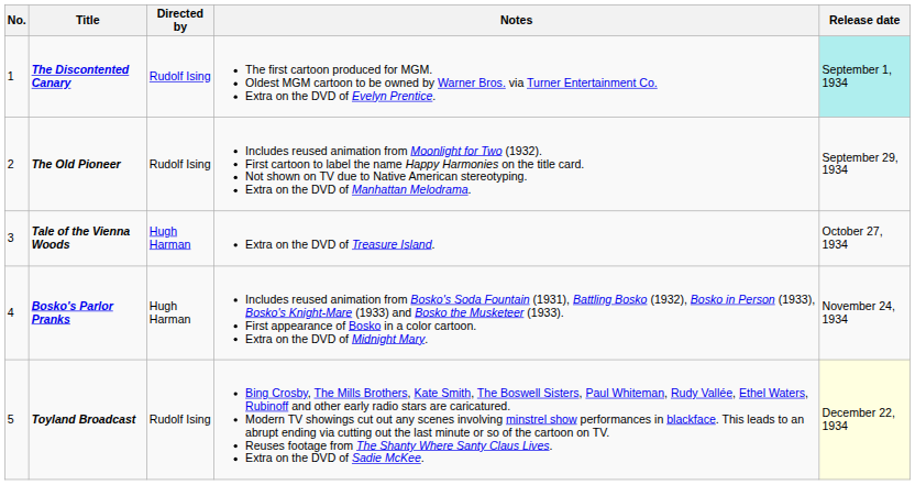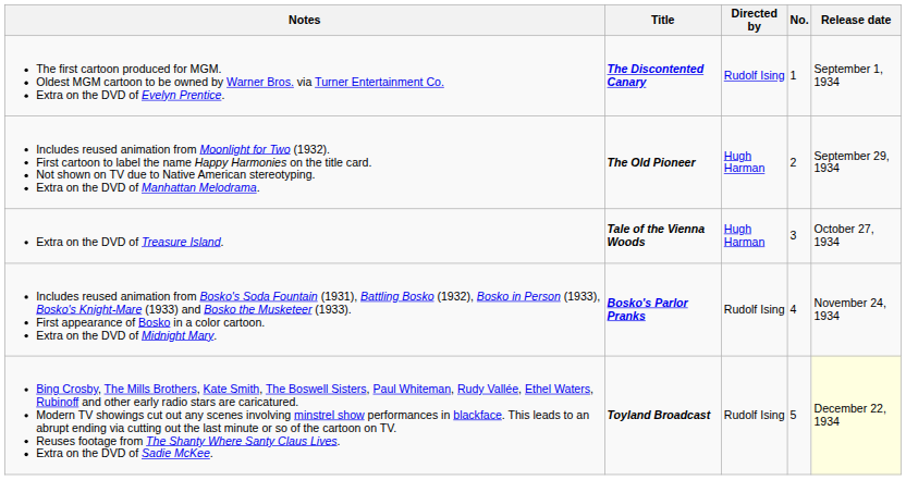 <table class="wikitable">
 <tr>
-<th>No.</th>
+<th>Notes</th>
 <th>Title</th>
 <th>Directed by</th>
-<th>Notes</th>
+<th>No.</th>
 <th>Release date</th>
 </tr>
 <tr>
-<td>1</td>
+<td><br><ul><li>The first cartoon produced for MGM.</li><li>Oldest MGM cartoon to be owned by <a href='#'>Warner Bros.</a> via <a href='#'>Turner Entertainment Co.</a></li><li>Extra on the DVD of <em><a href='#'>Evelyn Prentice</a></em>.</li></ul></td>
 <td><strong><em><a href='#'>The Discontented Canary</a></em></strong></td>
 <td><a href='#'>Rudolf Ising</a></td>
-<td><br><ul><li>The first cartoon produced for MGM.</li><li>Oldest MGM cartoon to be owned by <a href='#'>Warner Bros.</a> via <a href='#'>Turner Entertainment Co.</a></li><li>Extra on the DVD of <em><a href='#'>Evelyn Prentice</a></em>.</li></ul></td>
-<td style="background: paleturquoise;">September 1, 1934</td>
+<td>1</td>
+<td>September 1, 1934</td>
 </tr>
 <tr>
+<td><br><ul><li>Includes reused animation from <em><a href='#'>Moonlight for Two</a></em> (1932).</li><li>First cartoon to label the name <em>Happy Harmonies</em> on the title card.</li><li>Not shown on TV due to Native American stereotyping.</li><li>Extra on the DVD of <em><a href='#'>Manhattan Melodrama</a></em>.</li></ul></td>
+<td><strong><em>The Old Pioneer</em></strong></td>
+<td><a href='#'>Hugh Harman</a></td>
 <td>2</td>
-<td><strong><em>The Old Pioneer</em></strong></td>
-<td>Rudolf Ising</td>
-<td><br><ul><li>Includes reused animation from <em><a href='#'>Moonlight for Two</a></em> (1932).</li><li>First cartoon to label the name <em>Happy Harmonies</em> on the title card.</li><li>Not shown on TV due to Native American stereotyping.</li><li>Extra on the DVD of <em><a href='#'>Manhattan Melodrama</a></em>.</li></ul></td>
 <td>September 29, 1934</td>
 </tr>
 <tr>
-<td>3</td>
+<td><br><ul><li>Extra on the DVD of <em><a href='#'>Treasure Island</a></em>.</li></ul></td>
 <td><strong><em>Tale of the Vienna Woods</em></strong></td>
 <td><a href='#'>Hugh Harman</a></td>
-<td><br><ul><li>Extra on the DVD of <em><a href='#'>Treasure Island</a></em>.</li></ul></td>
+<td>3</td>
 <td>October 27, 1934</td>
 </tr>
 <tr>
+<td><br><ul><li>Includes reused animation from <em><a href='#'>Bosko's Soda Fountain</a></em> (1931), <em><a href='#'>Battling Bosko</a></em> (1932), <em><a href='#'>Bosko in Person</a></em> (1933), <em><a href='#'>Bosko's Knight-Mare</a></em> (1933) and <em><a href='#'>Bosko the Musketeer</a></em> (1933).</li><li>First appearance of <a href='#'>Bosko</a> in a color cartoon.</li><li>Extra on the DVD of <em><a href='#'>Midnight Mary</a></em>.</li></ul></td>
+<td><strong><em><a href='#'>Bosko's Parlor Pranks</a></em></strong></td>
+<td>Rudolf Ising</td>
 <td>4</td>
-<td><strong><em><a href='#'>Bosko's Parlor Pranks</a></em></strong></td>
-<td>Hugh Harman</td>
-<td><br><ul><li>Includes reused animation from <em><a href='#'>Bosko's Soda Fountain</a></em> (1931), <em><a href='#'>Battling Bosko</a></em> (1932), <em><a href='#'>Bosko in Person</a></em> (1933), <em><a href='#'>Bosko's Knight-Mare</a></em> (1933) and <em><a href='#'>Bosko the Musketeer</a></em> (1933).</li><li>First appearance of <a href='#'>Bosko</a> in a color cartoon.</li><li>Extra on the DVD of <em><a href='#'>Midnight Mary</a></em>.</li></ul></td>
 <td>November 24, 1934</td>
 </tr>
 <tr>
-<td>5</td>
+<td><br><ul><li><a href='#'>Bing Crosby</a>, <a href='#'>The Mills Brothers</a>, <a href='#'>Kate Smith</a>, <a href='#'>The Boswell Sisters</a>, <a href='#'>Paul Whiteman</a>, <a href='#'>Rudy Vallée</a>, <a href='#'>Ethel Waters</a>, <a href='#'>Rubinoff</a> and other early radio stars are caricatured.</li><li>Modern TV showings cut out any scenes involving <a href='#'>minstrel show</a> performances in <a href='#'>blackface</a>. This leads to an abrupt ending via cutting out the last minute or so of the cartoon on TV.</li><li>Reuses footage from <em><a href='#'>The Shanty Where Santy Claus Lives</a></em>.</li><li>Extra on the DVD of <em><a href='#'>Sadie McKee</a></em>.</li></ul></td>
 <td><strong><em>Toyland Broadcast</em></strong></td>
 <td>Rudolf Ising</td>
-<td><br><ul><li><a href='#'>Bing Crosby</a>, <a href='#'>The Mills Brothers</a>, <a href='#'>Kate Smith</a>, <a href='#'>The Boswell Sisters</a>, <a href='#'>Paul Whiteman</a>, <a href='#'>Rudy Vallée</a>, <a href='#'>Ethel Waters</a>, <a href='#'>Rubinoff</a> and other early radio stars are caricatured.</li><li>Modern TV showings cut out any scenes involving <a href='#'>minstrel show</a> performances in <a href='#'>blackface</a>. This leads to an abrupt ending via cutting out the last minute or so of the cartoon on TV.</li><li>Reuses footage from <em><a href='#'>The Shanty Where Santy Claus Lives</a></em>.</li><li>Extra on the DVD of <em><a href='#'>Sadie McKee</a></em>.</li></ul></td>
+<td>5</td>
 <td style="background: lightyellow;">December 22, 1934</td>
 </tr>
 </table>
